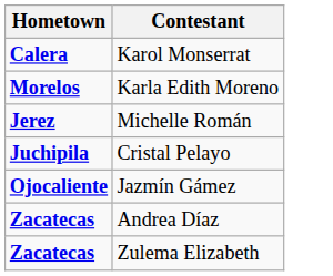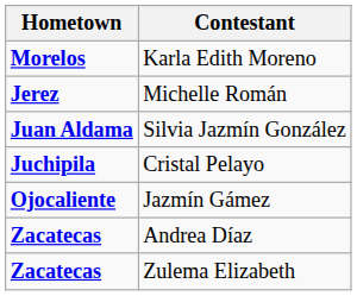 <table class="wikitable sortable" style="font-size: 95%;">
 <tr>
 <th>Hometown</th>
 <th>Contestant</th>
-</tr>
-<tr>
-<td><strong><a href='#'>Calera</a></strong></td>
-<td>Karol Monserrat</td>
 </tr>
 <tr>
 <td><strong><a href='#'>Morelos</a></strong></td>
 <td>Karla Edith Moreno</td>
 </tr>
 <tr>
 <td><strong><a href='#'>Jerez</a></strong></td>
 <td>Michelle Román</td>
+</tr>
+<tr>
+<td><strong><a href='#'>Juan Aldama</a></strong></td>
+<td>Silvia Jazmín González</td>
 </tr>
 <tr>
 <td><strong><a href='#'>Juchipila</a></strong></td>
 <td>Cristal Pelayo</td>
 </tr>
 <tr>
 <td><strong><a href='#'>Ojocaliente</a></strong></td>
 <td>Jazmín Gámez</td>
 </tr>
 <tr>
 <td><strong><a href='#'>Zacatecas</a></strong></td>
 <td>Andrea Díaz</td>
 </tr>
 <tr>
 <td><strong><a href='#'>Zacatecas</a></strong></td>
 <td>Zulema Elizabeth</td>
 </tr>
 </table>
